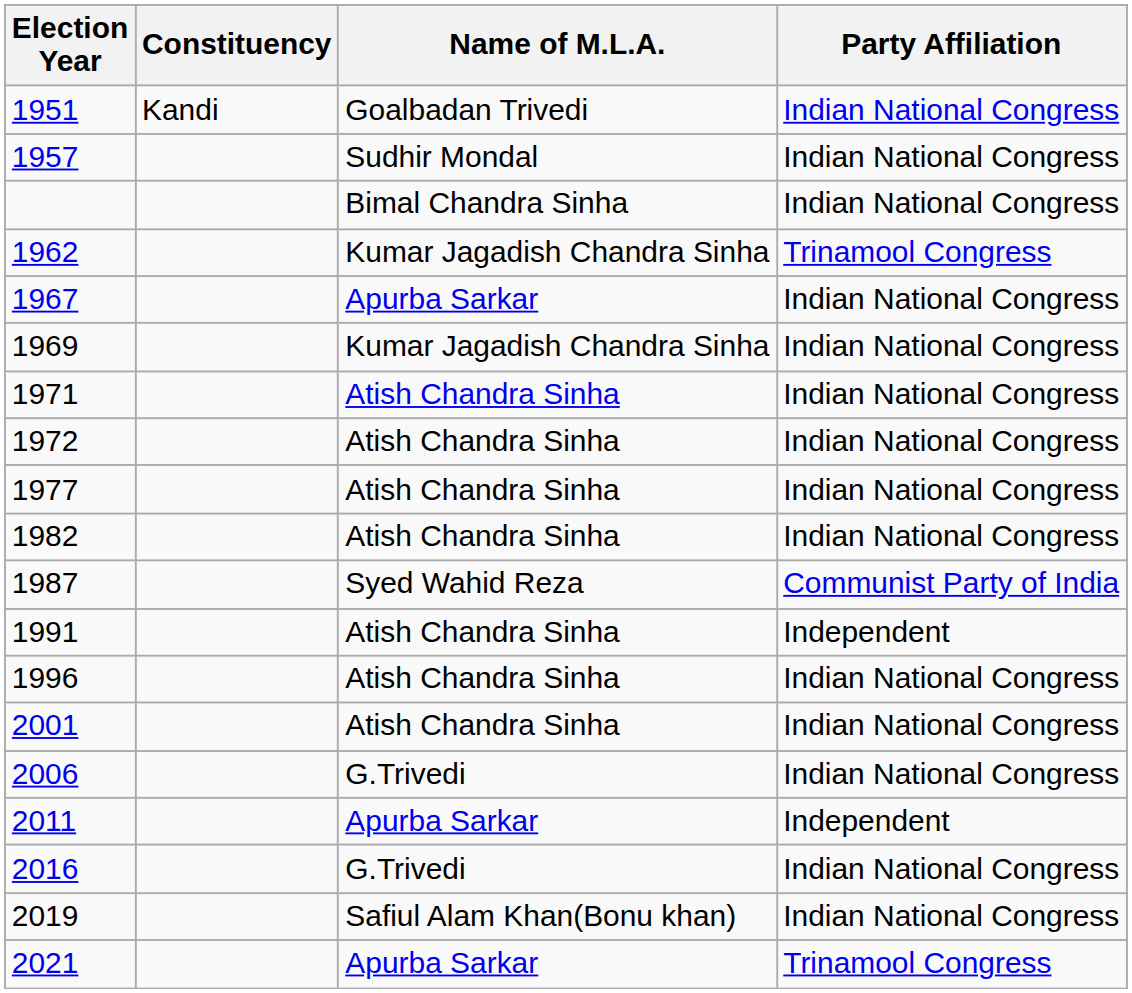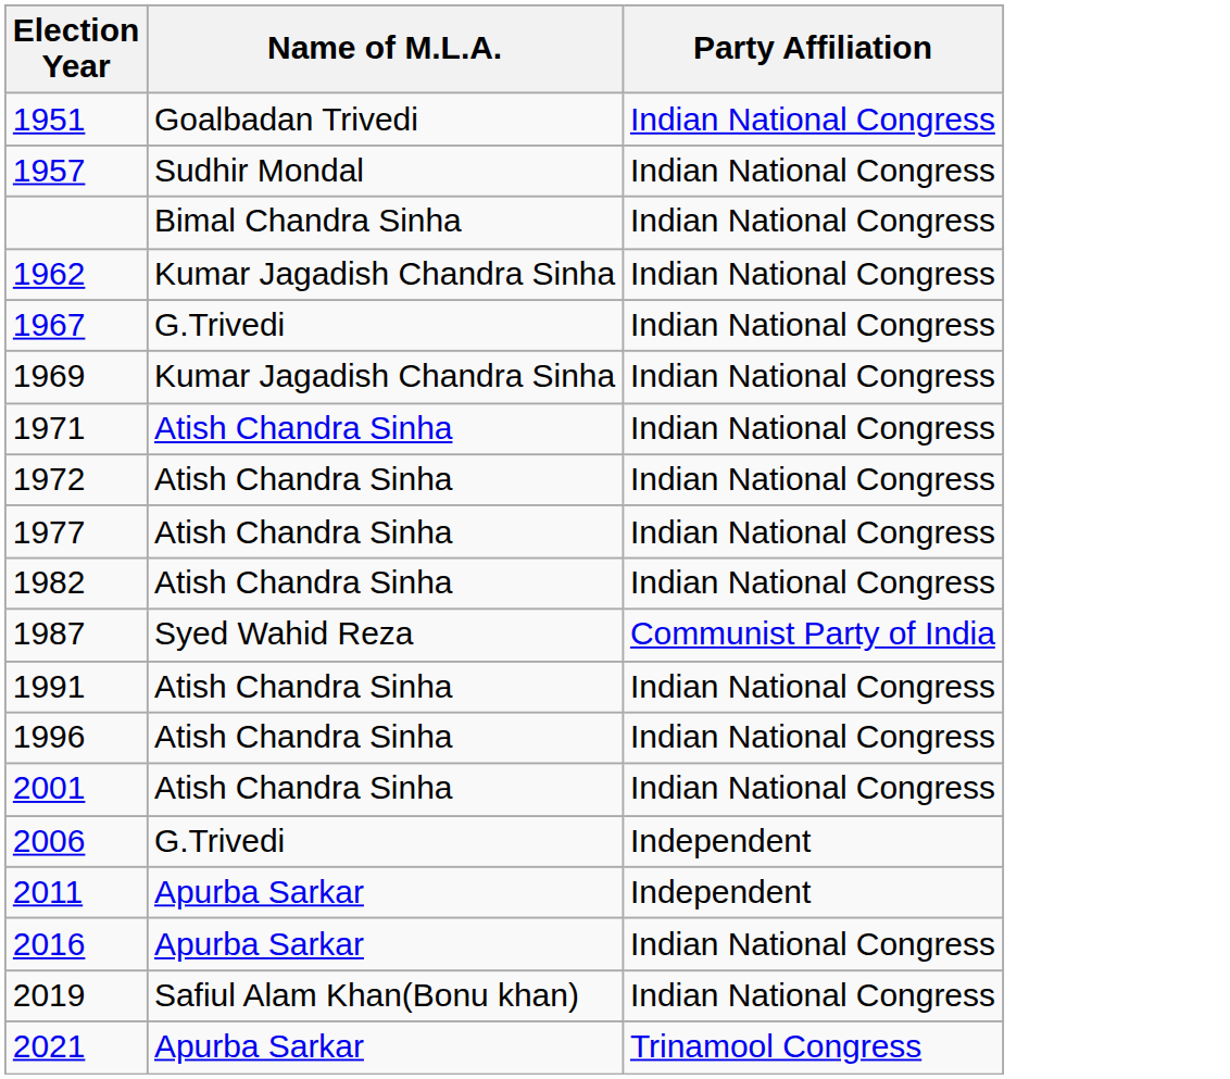 <table class="wikitable sortable"ìÍĦĤĠčw>
 <tr>
 <th>Election<br> Year</th>
-<th>Constituency</th>
 <th>Name of M.L.A.</th>
 <th>Party Affiliation</th>
 </tr>
 <tr>
 <td><a href='#'>1951</a></td>
-<td>Kandi</td>
 <td>Goalbadan Trivedi</td>
 <td><a href='#'>Indian National Congress</a></td>
 </tr>
 <tr>
 <td><a href='#'>1957</a></td>
-<td></td>
 <td>Sudhir Mondal</td>
 <td>Indian National Congress</td>
 </tr>
 <tr>
-<td></td>
 <td></td>
 <td>Bimal Chandra Sinha</td>
 <td>Indian National Congress</td>
 </tr>
 <tr>
 <td><a href='#'>1962</a></td>
-<td></td>
 <td>Kumar Jagadish Chandra Sinha</td>
-<td Trinomul Congress><a href='#'>Trinamool Congress</a></td>
+<td>Indian National Congress</td>
 </tr>
 <tr>
 <td><a href='#'>1967</a></td>
-<td></td>
-<td><a href='#'>Apurba Sarkar</a></td>
+<td>G.Trivedi</td>
 <td>Indian National Congress</td>
 </tr>
 <tr>
 <td>1969</td>
-<td></td>
 <td>Kumar Jagadish Chandra Sinha</td>
 <td>Indian National Congress</td>
 </tr>
 <tr>
 <td>1971</td>
-<td></td>
 <td><a href='#'>Atish Chandra Sinha</a></td>
 <td>Indian National Congress</td>
 </tr>
 <tr>
 <td>1972</td>
-<td></td>
 <td>Atish Chandra Sinha</td>
 <td>Indian National Congress</td>
 </tr>
 <tr>
 <td>1977</td>
-<td></td>
 <td>Atish Chandra Sinha</td>
 <td>Indian National Congress</td>
 </tr>
 <tr>
 <td>1982</td>
-<td></td>
 <td>Atish Chandra Sinha</td>
 <td>Indian National Congress</td>
 </tr>
 <tr>
 <td>1987</td>
-<td></td>
 <td>Syed Wahid Reza</td>
 <td><a href='#'>Communist Party of India</a></td>
 </tr>
 <tr>
 <td>1991</td>
-<td></td>
 <td>Atish Chandra Sinha</td>
-<td>Independent</td>
+<td>Indian National Congress</td>
 </tr>
 <tr>
 <td>1996</td>
-<td></td>
 <td>Atish Chandra Sinha</td>
 <td>Indian National Congress</td>
 </tr>
 <tr>
 <td><a href='#'>2001</a></td>
-<td></td>
 <td>Atish Chandra Sinha</td>
 <td>Indian National Congress</td>
 </tr>
 <tr>
 <td><a href='#'>2006</a></td>
-<td></td>
 <td>G.Trivedi</td>
-<td>Indian National Congress</td>
+<td>Independent</td>
 </tr>
 <tr>
 <td><a href='#'>2011</a></td>
-<td></td>
 <td><a href='#'>Apurba Sarkar</a></td>
 <td>Independent</td>
 </tr>
 <tr>
 <td><a href='#'>2016</a></td>
-<td></td>
-<td>G.Trivedi</td>
+<td><a href='#'>Apurba Sarkar</a></td>
 <td>Indian National Congress</td>
 </tr>
 <tr>
 <td>2019</td>
-<td></td>
 <td>Safiul Alam Khan(Bonu khan)</td>
 <td>Indian National Congress</td>
 </tr>
 <tr>
 <td><a href='#'>2021</a></td>
-<td></td>
 <td><a href='#'>Apurba Sarkar</a></td>
 <td Trinomul Congress><a href='#'>Trinamool Congress</a></td>
 </tr>
 </table>
